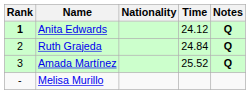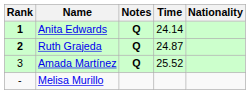 <table class="wikitable sortable" style="text-align:center">
 <tr>
 <th>Rank</th>
 <th>Name</th>
+<th>Notes</th>
+<th>Time</th>
 <th>Nationality</th>
-<th>Time</th>
-<th>Notes</th>
 </tr>
 <tr bgcolor=ccffcc>
 <td><strong>1</strong></td>
 <td align=left><a href='#'>Anita Edwards</a></td>
+<td><strong>Q</strong></td>
+<td>24.14</td>
 <td align=left></td>
-<td>24.12</td>
-<td><strong>Q</strong></td>
 </tr>
 <tr bgcolor=ccffcc>
-<td>2</td>
+<td><strong>2</strong></td>
 <td align=left><a href='#'>Ruth Grajeda</a></td>
+<td><strong>Q</strong></td>
+<td>24.87</td>
 <td align=left></td>
-<td>24.84</td>
-<td><strong>Q</strong></td>
 </tr>
 <tr bgcolor=ccffcc>
 <td>3</td>
 <td align=left><a href='#'>Amada Martínez</a></td>
+<td><strong>Q</strong></td>
+<td>25.52</td>
 <td align=left></td>
-<td>25.52</td>
-<td><strong>Q</strong></td>
 </tr>
 <tr>
 <td>-</td>
 <td align=left><a href='#'>Melisa Murillo</a></td>
-<td align=left></td>
 <td></td>
 <td></td>
+<td align=left></td>
 </tr>
 </table>
